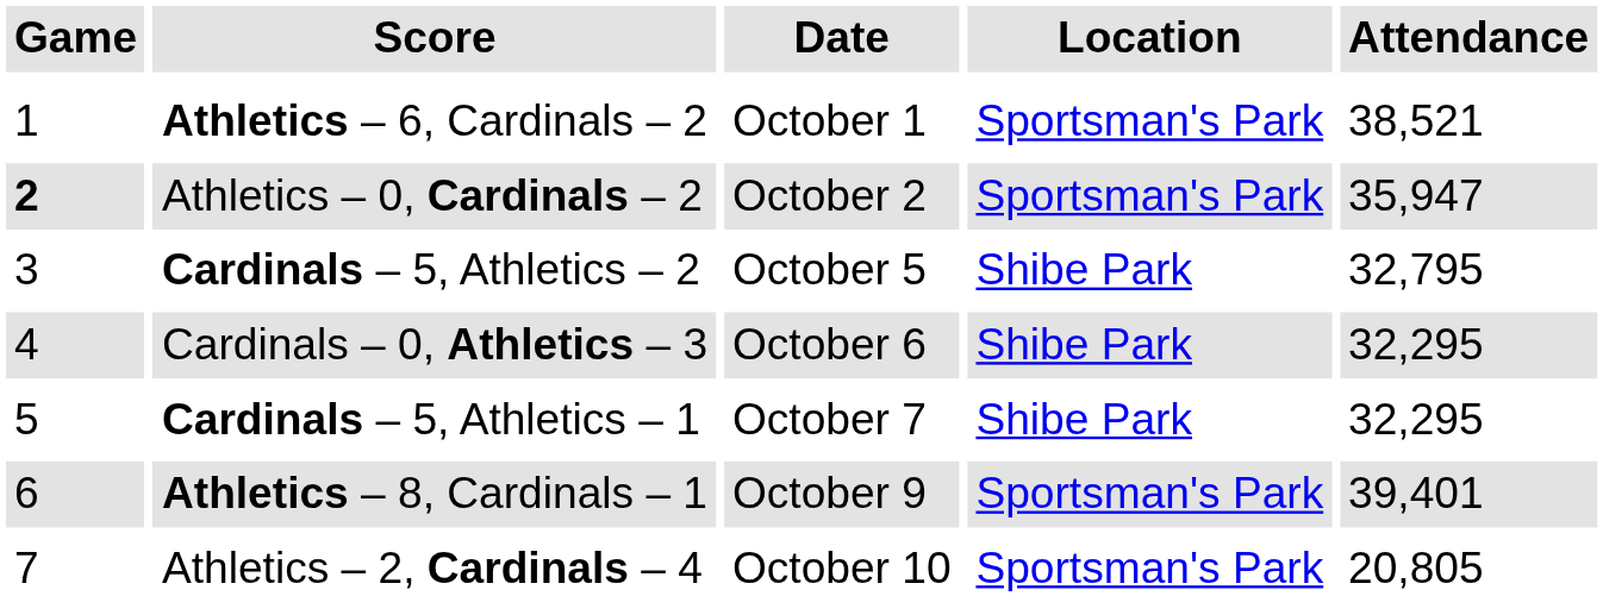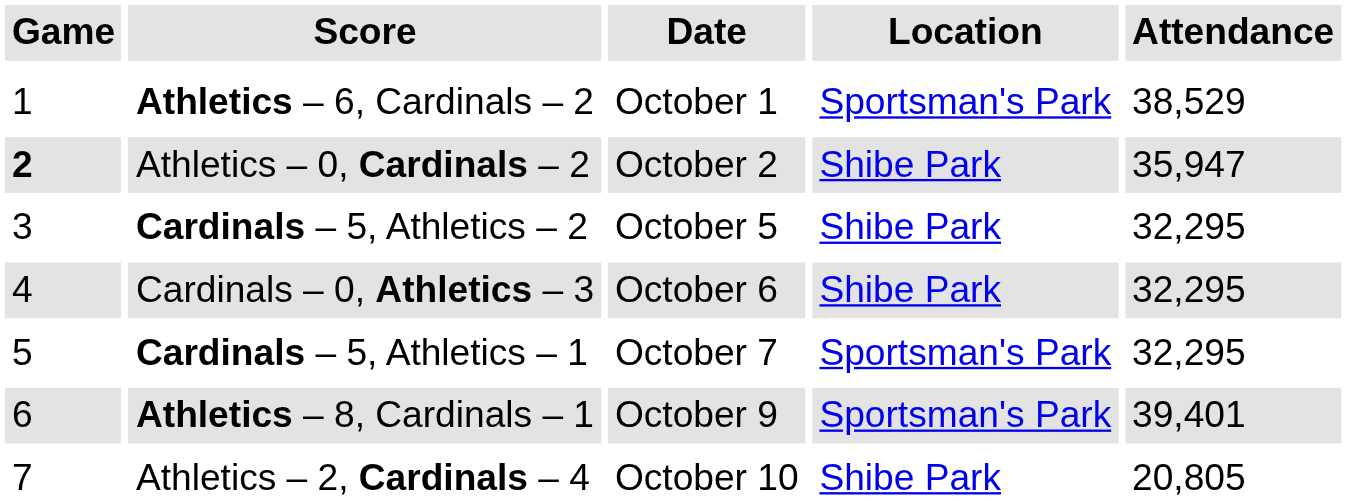 <table border="0" cellspacing="3" cellpadding="3">
 <tr style="background: #e3e3e3;">
 <th>Game</th>
 <th>Score</th>
 <th>Date</th>
 <th>Location</th>
 <th>Attendance</th>
 </tr>
 <tr style="background: #e3e3e3;">
 </tr>
 <tr>
 <td>1</td>
 <td><strong>Athletics</strong> – 6, Cardinals – 2</td>
 <td>October 1</td>
 <td><a href='#'>Sportsman's Park</a></td>
-<td>38,521</td>
+<td>38,529</td>
 </tr>
 <tr style="background: #e3e3e3;">
 <td><strong>2</strong></td>
 <td>Athletics – 0, <strong>Cardinals</strong> – 2</td>
 <td>October 2</td>
-<td><a href='#'>Sportsman's Park</a></td>
+<td><a href='#'>Shibe Park</a></td>
 <td>35,947</td>
 </tr>
 <tr>
 <td>3</td>
 <td><strong>Cardinals</strong> – 5, Athletics – 2</td>
 <td>October 5</td>
 <td><a href='#'>Shibe Park</a></td>
-<td>32,795</td>
+<td>32,295</td>
 </tr>
 <tr style="background: #e3e3e3;">
 <td>4</td>
 <td>Cardinals – 0, <strong>Athletics</strong> – 3</td>
 <td>October 6</td>
 <td><a href='#'>Shibe Park</a></td>
 <td>32,295</td>
 </tr>
 <tr>
 <td>5</td>
 <td><strong>Cardinals</strong> – 5, Athletics – 1</td>
 <td>October 7</td>
-<td><a href='#'>Shibe Park</a></td>
+<td><a href='#'>Sportsman's Park</a></td>
 <td>32,295</td>
 </tr>
 <tr style="background: #e3e3e3;">
 <td>6</td>
 <td><strong>Athletics</strong> – 8, Cardinals – 1</td>
 <td>October 9</td>
 <td><a href='#'>Sportsman's Park</a></td>
 <td>39,401</td>
 </tr>
 <tr>
 <td>7</td>
 <td>Athletics – 2, <strong>Cardinals</strong> – 4</td>
 <td>October 10</td>
-<td><a href='#'>Sportsman's Park</a></td>
+<td><a href='#'>Shibe Park</a></td>
 <td>20,805</td>
 </tr>
 <tr style="background: #e3e3e3;">
 </tr>
 </table>
